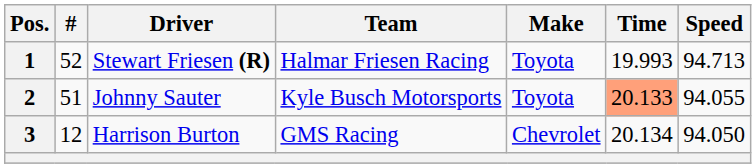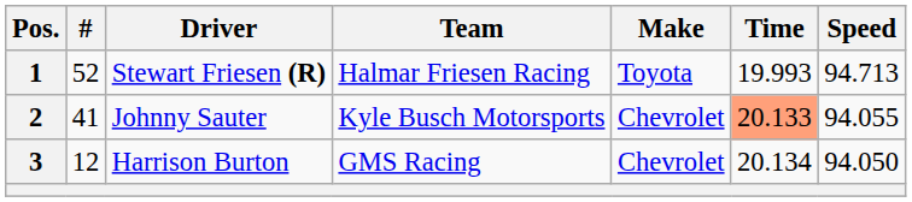 <table class="wikitable" style="font-size: 95%;">
 <tr>
 <th>Pos.</th>
 <th>#</th>
 <th>Driver</th>
 <th>Team</th>
 <th>Make</th>
 <th>Time</th>
 <th>Speed</th>
 </tr>
 <tr>
 <th>1</th>
 <td>52</td>
 <td><a href='#'>Stewart Friesen</a> <strong>(R)</strong></td>
 <td><a href='#'>Halmar Friesen Racing</a></td>
 <td><a href='#'>Toyota</a></td>
 <td>19.993</td>
 <td>94.713</td>
 </tr>
 <tr>
 <th>2</th>
-<td>51</td>
+<td>41</td>
 <td><a href='#'>Johnny Sauter</a></td>
 <td><a href='#'>Kyle Busch Motorsports</a></td>
-<td><a href='#'>Toyota</a></td>
+<td><a href='#'>Chevrolet</a></td>
 <td style="background: lightsalmon;">20.133</td>
 <td>94.055</td>
 </tr>
 <tr>
 <th>3</th>
 <td>12</td>
 <td><a href='#'>Harrison Burton</a></td>
 <td><a href='#'>GMS Racing</a></td>
 <td><a href='#'>Chevrolet</a></td>
 <td>20.134</td>
 <td>94.050</td>
 </tr>
 <tr>
 <th colspan="7"></th>
 </tr>
 </table>
